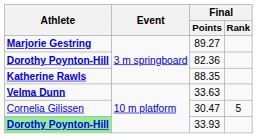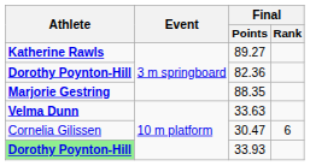 <table class="wikitable" style="font-size:90%;">
 <tr>
 <th rowspan=2>Athlete</th>
 <th rowspan=2>Event</th>
 <th colspan=2>Final</th>
 </tr>
 <tr style="font-size:95%">
 <th>Points</th>
 <th>Rank</th>
 </tr>
 <tr align=center>
-<td align=left><strong><a href='#'>Marjorie Gestring</a></strong></td>
+<td align=left><strong><a href='#'>Katherine Rawls</a></strong></td>
 <td align=left rowspan=3><a href='#'>3 m springboard</a></td>
 <td>89.27</td>
 <td></td>
 </tr>
 <tr align=center>
 <td align=left><strong><a href='#'>Dorothy Poynton-Hill</a></strong></td>
 <td>82.36</td>
 <td></td>
 </tr>
 <tr align=center>
-<td align=left><strong><a href='#'>Katherine Rawls</a></strong></td>
+<td align=left><strong><a href='#'>Marjorie Gestring</a></strong></td>
 <td>88.35</td>
 <td></td>
 </tr>
 <tr align=center>
 <td align=left><strong><a href='#'>Velma Dunn</a></strong></td>
 <td align=left rowspan=3><a href='#'>10 m platform</a></td>
 <td>33.63</td>
 <td></td>
 </tr>
 <tr align=center>
 <td align=left><a href='#'>Cornelia Gilissen</a></td>
 <td>30.47</td>
-<td>5</td>
+<td>6</td>
 </tr>
 <tr align=center>
 <td align=left style="background: lightgreen;"><strong><a href='#'>Dorothy Poynton-Hill</a></strong></td>
 <td>33.93</td>
 <td></td>
 </tr>
 </table>
